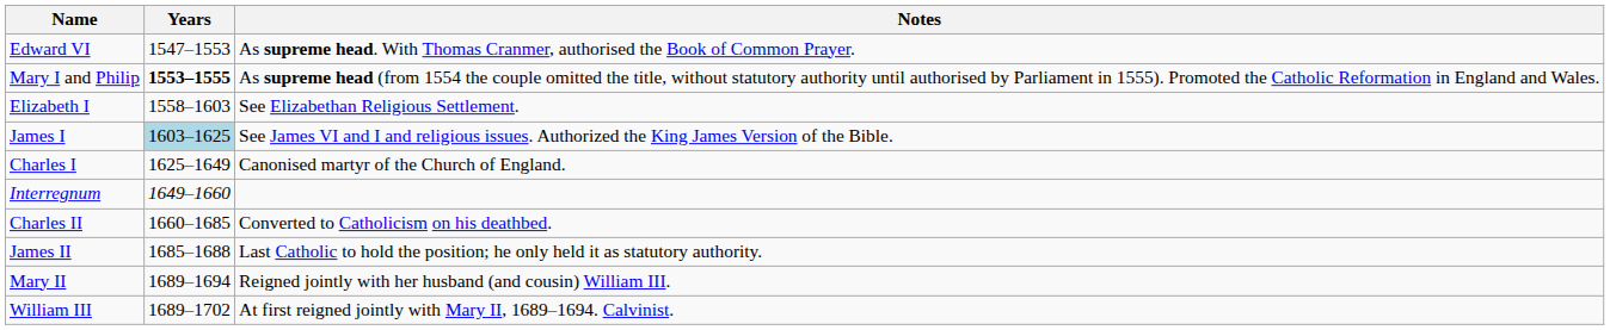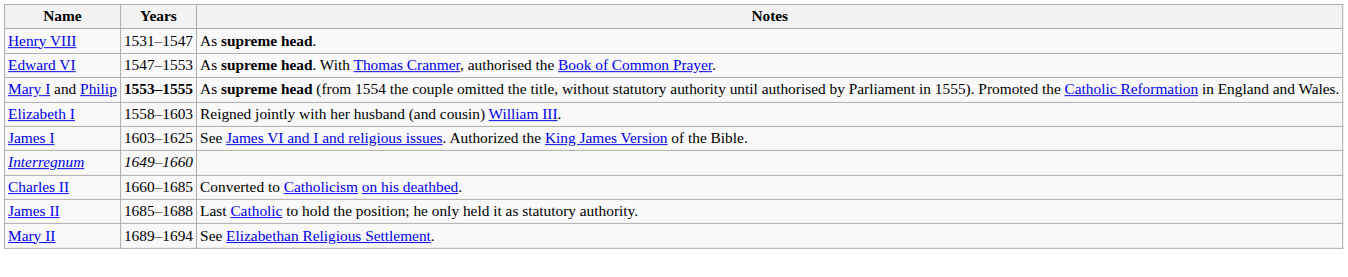 <table class="wikitable">
 <tr>
 <th>Name</th>
 <th>Years</th>
 <th>Notes</th>
+</tr>
+<tr>
+<td><a href='#'>Henry VIII</a></td>
+<td>1531–1547</td>
+<td>As <strong>supreme head</strong>.</td>
 </tr>
 <tr>
 <td><a href='#'>Edward VI</a></td>
 <td>1547–1553</td>
 <td>As <strong>supreme head</strong>. With <a href='#'>Thomas Cranmer</a>, authorised the <a href='#'>Book of Common Prayer</a>.</td>
 </tr>
 <tr>
 <td><a href='#'>Mary I</a> and <a href='#'>Philip</a></td>
 <td><strong>1553–1555</strong></td>
 <td>As <strong>supreme head</strong> (from 1554 the couple omitted the title, without statutory authority until authorised by Parliament in 1555). Promoted the <a href='#'>Catholic Reformation</a> in England and Wales.</td>
 </tr>
 <tr>
 <td><a href='#'>Elizabeth I</a></td>
 <td>1558–1603</td>
-<td>See <a href='#'>Elizabethan Religious Settlement</a>.</td>
+<td>Reigned jointly with her husband (and cousin) <a href='#'>William III</a>.</td>
 </tr>
 <tr>
 <td><a href='#'>James I</a></td>
-<td style="background: lightblue;">1603–1625</td>
+<td>1603–1625</td>
 <td>See <a href='#'>James VI and I and religious issues</a>. Authorized the <a href='#'>King James Version</a> of the Bible.</td>
-</tr>
-<tr>
-<td><a href='#'>Charles I</a></td>
-<td>1625–1649</td>
-<td>Canonised martyr of the Church of England.</td>
 </tr>
 <tr>
 <td><a href='#'><em>Interregnum</em></a></td>
 <td><em>1649–1660</em></td>
 <td></td>
 </tr>
 <tr>
 <td><a href='#'>Charles II</a></td>
 <td>1660–1685</td>
 <td>Converted to <a href='#'>Catholicism</a> <a href='#'>on his deathbed</a>.</td>
 </tr>
 <tr>
 <td><a href='#'>James II</a></td>
 <td>1685–1688</td>
 <td>Last <a href='#'>Catholic</a> to hold the position; he only held it as statutory authority.</td>
 </tr>
 <tr>
 <td><a href='#'>Mary II</a></td>
 <td>1689–1694</td>
-<td>Reigned jointly with her husband (and cousin) <a href='#'>William III</a>.</td>
-</tr>
-<tr>
-<td><a href='#'>William III</a></td>
-<td>1689–1702</td>
-<td>At first reigned jointly with <a href='#'>Mary II</a>, 1689–1694. <a href='#'>Calvinist</a>.</td>
+<td>See <a href='#'>Elizabethan Religious Settlement</a>.</td>
 </tr>
 </table>
